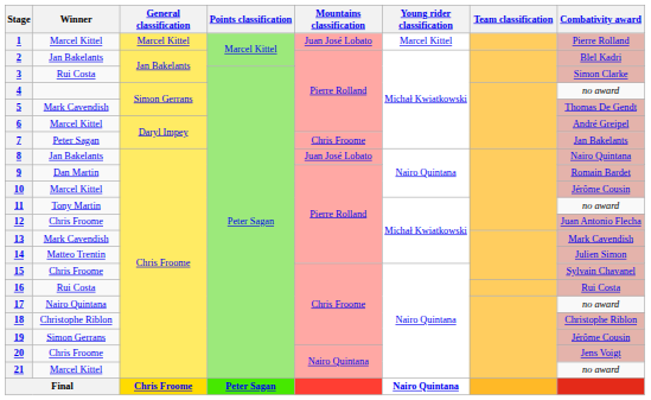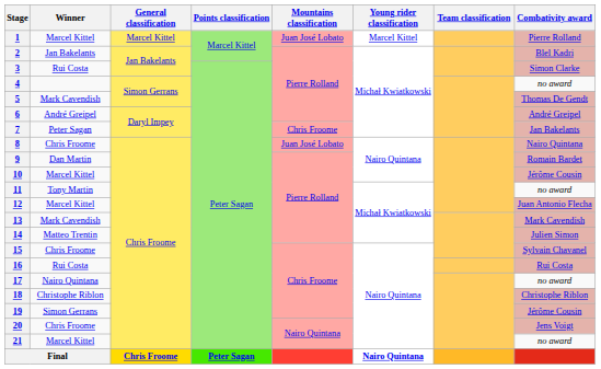 <table class="wikitable" style="text-align: center; font-size:smaller;">
 <tr>
 <th scope="col" style="width:1%;">Stage</th>
 <th scope="col" style="width:14%;">Winner</th>
 <th scope="col" style="width:14%;"><a href='#'>General classification</a><br></th>
 <th scope="col" style="width:14%;"><a href='#'>Points classification</a><br></th>
 <th scope="col" style="width:14%;"><a href='#'>Mountains classification</a><br></th>
 <th scope="col" style="width:14%;"><a href='#'>Young rider classification</a><br></th>
 <th scope="col" style="width:14%;"><a href='#'>Team classification</a><br></th>
 <th scope="col" style="width:14%;"><a href='#'>Combativity award</a><br></th>
 </tr>
 <tr>
 <th scope="row"><a href='#'>1</a></th>
 <td><a href='#'>Marcel Kittel</a></td>
 <td style="background:#FFEB64;"><a href='#'>Marcel Kittel</a></td>
 <td style="background:#9CE97B;" rowspan="2"><a href='#'>Marcel Kittel</a></td>
 <td style="background:#FFA8A4;"><a href='#'>Juan José Lobato</a></td>
 <td style="background:white;"><a href='#'>Marcel Kittel</a></td>
 <td style="background:#FFCD5F;"></td>
 <td style="background:#E4B3AB;"><a href='#'>Pierre Rolland</a></td>
 </tr>
 <tr>
 <th scope="row"><a href='#'>2</a></th>
 <td><a href='#'>Jan Bakelants</a></td>
 <td style="background:#FFEB64;" rowspan="2"><a href='#'>Jan Bakelants</a></td>
 <td style="background:#FFA8A4;" rowspan="5"><a href='#'>Pierre Rolland</a></td>
 <td style="background:white;" rowspan="6"><a href='#'>Michał Kwiatkowski</a></td>
 <td style="background:#FFCD5F;" rowspan="2"></td>
 <td style="background:#E4B3AB;"><a href='#'>Blel Kadri</a></td>
 </tr>
 <tr>
 <th scope="row"><a href='#'>3</a></th>
 <td><a href='#'>Rui Costa</a></td>
 <td style="background:#9CE97B;" rowspan="19"><a href='#'>Peter Sagan</a></td>
 <td style="background:#E4B3AB;"><a href='#'>Simon Clarke</a></td>
 </tr>
 <tr>
 <th scope="row"><a href='#'>4</a></th>
 <td></td>
 <td style="background:#FFEB64;" rowspan="2"><a href='#'>Simon Gerrans</a></td>
 <td style="background:#FFCD5F;" rowspan="4"></td>
 <td><em>no award</em></td>
 </tr>
 <tr>
 <th scope="row"><a href='#'>5</a></th>
 <td><a href='#'>Mark Cavendish</a></td>
 <td style="background:#E4B3AB;"><a href='#'>Thomas De Gendt</a></td>
 </tr>
 <tr>
 <th scope="row"><a href='#'>6</a></th>
-<td><a href='#'>Marcel Kittel</a></td>
+<td><a href='#'>André Greipel</a></td>
 <td style="background:#FFEB64;" rowspan="2"><a href='#'>Daryl Impey</a></td>
 <td style="background:#E4B3AB;"><a href='#'>André Greipel</a></td>
 </tr>
 <tr>
 <th scope="row"><a href='#'>7</a></th>
 <td><a href='#'>Peter Sagan</a></td>
 <td style="background:#FFA8A4;"><a href='#'>Chris Froome</a></td>
 <td style="background:#E4B3AB;"><a href='#'>Jan Bakelants</a></td>
 </tr>
 <tr>
 <th scope="row"><a href='#'>8</a></th>
-<td><a href='#'>Jan Bakelants</a></td>
+<td><a href='#'>Chris Froome</a></td>
 <td style="background:#FFEB64;"  rowspan="14"><a href='#'>Chris Froome</a></td>
 <td style="background:#FFA8A4;"><a href='#'>Juan José Lobato</a></td>
 <td style="background:white;" rowspan="3"><a href='#'>Nairo Quintana</a></td>
 <td style="background:#FFCD5F;" rowspan="5"></td>
 <td style="background:#E4B3AB;"><a href='#'>Nairo Quintana</a></td>
 </tr>
 <tr>
 <th scope="row"><a href='#'>9</a></th>
 <td><a href='#'>Dan Martin</a></td>
 <td style="background:#FFA8A4;" rowspan="6"><a href='#'>Pierre Rolland</a></td>
 <td style="background:#E4B3AB;"><a href='#'>Romain Bardet</a></td>
 </tr>
 <tr>
 <th scope="row"><a href='#'>10</a></th>
 <td><a href='#'>Marcel Kittel</a></td>
 <td style="background:#E4B3AB;"><a href='#'>Jérôme Cousin</a></td>
 </tr>
 <tr>
 <th scope="row"><a href='#'>11</a></th>
 <td><a href='#'>Tony Martin</a></td>
 <td style="background:white;" rowspan="4"><a href='#'>Michał Kwiatkowski</a></td>
 <td><em>no award</em></td>
 </tr>
 <tr>
 <th scope="row"><a href='#'>12</a></th>
-<td><a href='#'>Chris Froome</a></td>
+<td><a href='#'>Marcel Kittel</a></td>
 <td style="background:#E4B3AB;"><a href='#'>Juan Antonio Flecha</a></td>
 </tr>
 <tr>
 <th scope="row"><a href='#'>13</a></th>
 <td><a href='#'>Mark Cavendish</a></td>
 <td style="background:#FFCD5F;" rowspan="3"></td>
 <td style="background:#E4B3AB;"><a href='#'>Mark Cavendish</a></td>
 </tr>
 <tr>
 <th scope="row"><a href='#'>14</a></th>
 <td><a href='#'>Matteo Trentin</a></td>
 <td style="background:#E4B3AB;"><a href='#'>Julien Simon</a></td>
 </tr>
 <tr>
 <th scope="row"><a href='#'>15</a></th>
 <td><a href='#'>Chris Froome</a></td>
 <td style="background:#FFA8A4;" rowspan="5"><a href='#'>Chris Froome</a></td>
 <td style="background:white;" rowspan="7"><a href='#'>Nairo Quintana</a></td>
 <td style="background:#E4B3AB;"><a href='#'>Sylvain Chavanel</a></td>
 </tr>
 <tr>
 <th scope="row"><a href='#'>16</a></th>
 <td><a href='#'>Rui Costa</a></td>
 <td style="background:#FFCD5F;"></td>
 <td style="background:#E4B3AB;"><a href='#'>Rui Costa</a></td>
 </tr>
 <tr>
 <th scope="row"><a href='#'>17</a></th>
 <td><a href='#'>Nairo Quintana</a></td>
 <td style="background:#FFCD5F;" rowspan="5"></td>
 <td><em>no award</em></td>
 </tr>
 <tr>
 <th scope="row"><a href='#'>18</a></th>
 <td><a href='#'>Christophe Riblon</a></td>
 <td style="background:#E4B3AB;"><a href='#'>Christophe Riblon</a></td>
 </tr>
 <tr>
 <th scope="row"><a href='#'>19</a></th>
 <td><a href='#'>Simon Gerrans</a></td>
 <td style="background:#E4B3AB;"><a href='#'>Jérôme Cousin</a></td>
 </tr>
 <tr>
 <th scope="row"><a href='#'>20</a></th>
 <td><a href='#'>Chris Froome</a></td>
 <td style="background:#FFA8A4;" rowspan="2"><a href='#'>Nairo Quintana</a></td>
 <td style="background:#E4B3AB;"><a href='#'>Jens Voigt</a></td>
 </tr>
 <tr>
 <th scope="row"><a href='#'>21</a></th>
 <td><a href='#'>Marcel Kittel</a></td>
 <td><em>no award</em></td>
 </tr>
 <tr>
 <th colspan="2">Final</th>
 <th style="background:#FFDB00;"><a href='#'>Chris Froome</a></th>
 <th style="background:#46E800;"><a href='#'>Peter Sagan</a></th>
 <th style="background:#FF3E33;"></th>
 <th style="background:white;"><a href='#'>Nairo Quintana</a></th>
 <th style="background:#FFB927;"></th>
 <th style="background:#E42A19;"></th>
 </tr>
 </table>
